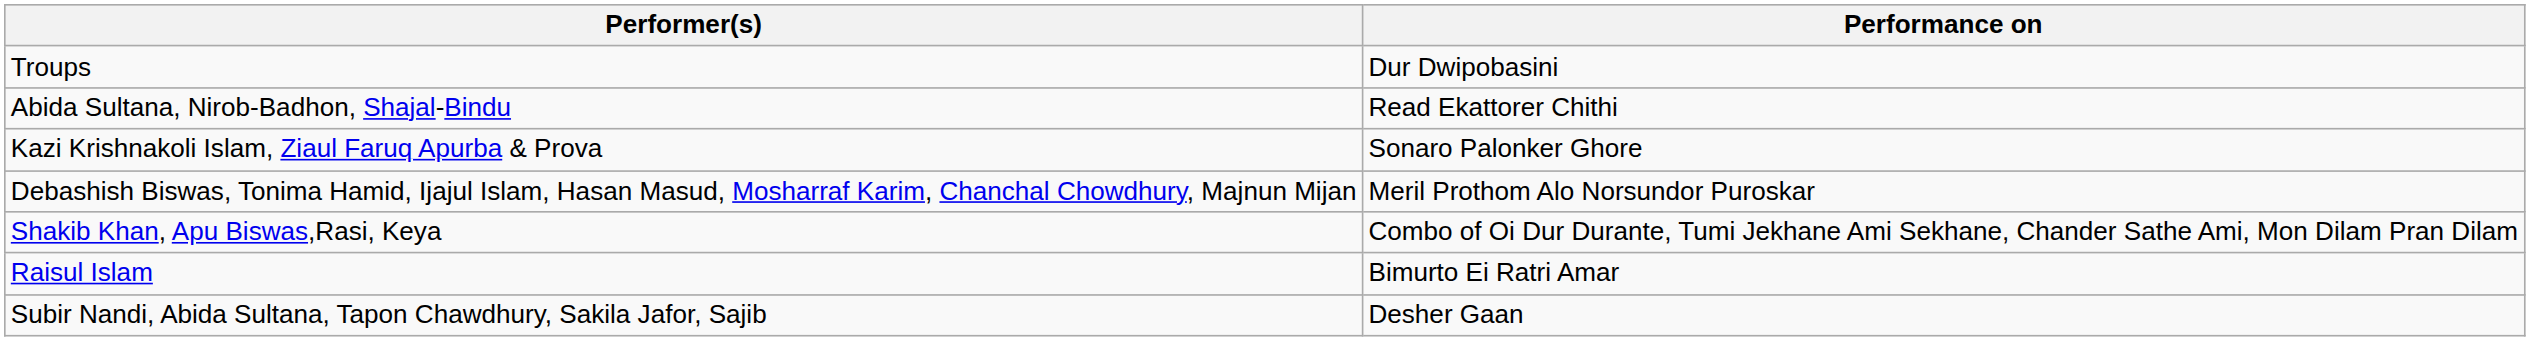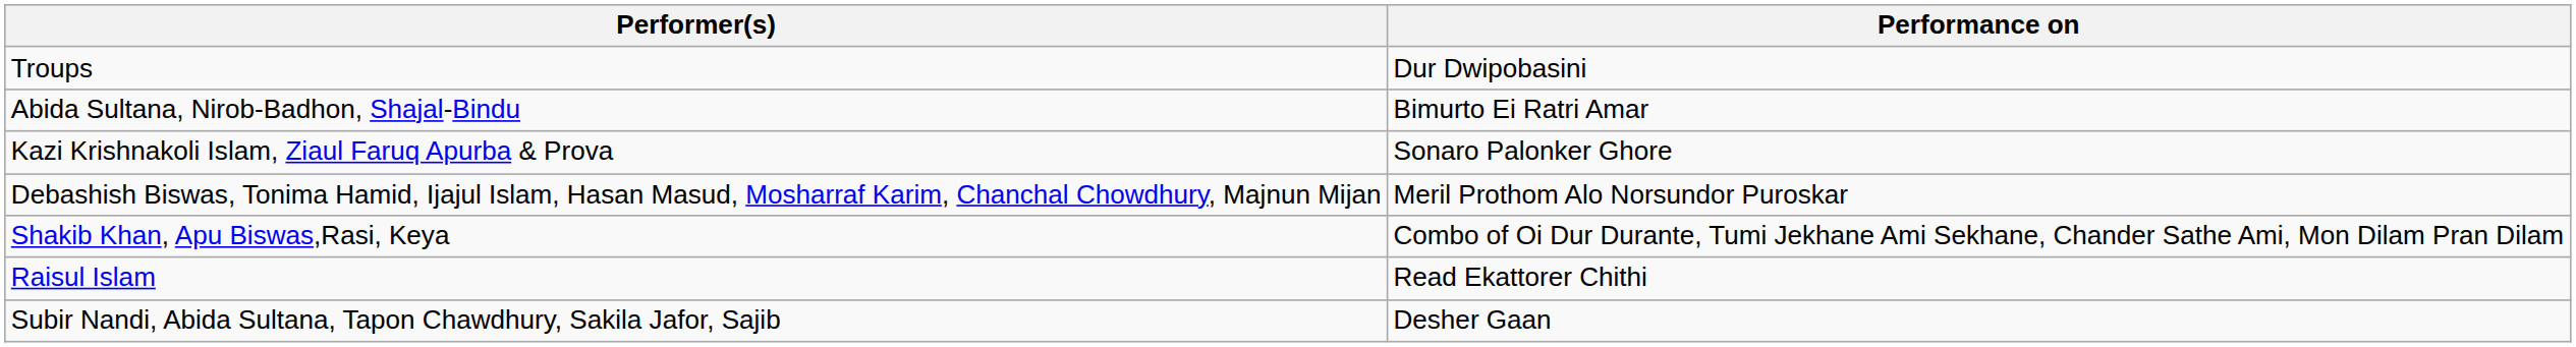 <table class="wikitable">
 <tr>
 <th>Performer(s)</th>
 <th>Performance on</th>
 </tr>
 <tr>
 <td>Troups</td>
 <td>Dur Dwipobasini</td>
 </tr>
 <tr>
 <td>Abida Sultana, Nirob-Badhon, <a href='#'>Shajal</a>-<a href='#'>Bindu</a></td>
-<td>Read Ekattorer Chithi</td>
+<td>Bimurto Ei Ratri Amar</td>
 </tr>
 <tr>
 <td>Kazi Krishnakoli Islam, <a href='#'>Ziaul Faruq Apurba</a> & Prova</td>
 <td>Sonaro Palonker Ghore</td>
 </tr>
 <tr>
 <td>Debashish Biswas, Tonima Hamid, Ijajul Islam, Hasan Masud, <a href='#'>Mosharraf Karim</a>, <a href='#'>Chanchal Chowdhury</a>, Majnun Mijan</td>
 <td>Meril Prothom Alo Norsundor Puroskar</td>
 </tr>
 <tr>
 <td><a href='#'>Shakib Khan</a>, <a href='#'>Apu Biswas</a>,Rasi, Keya</td>
 <td>Combo of Oi Dur Durante, Tumi Jekhane Ami Sekhane, Chander Sathe Ami, Mon Dilam Pran Dilam</td>
 </tr>
 <tr>
 <td><a href='#'>Raisul Islam</a></td>
-<td>Bimurto Ei Ratri Amar</td>
+<td>Read Ekattorer Chithi</td>
 </tr>
 <tr>
 <td>Subir Nandi, Abida Sultana, Tapon Chawdhury, Sakila Jafor, Sajib</td>
 <td>Desher Gaan</td>
 </tr>
 </table>
